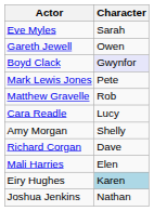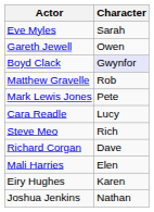 <table class="wikitable">
 <tr>
 <th align=center>Actor</th>
 <th align=center>Character</th>
 </tr>
 <tr>
 <td><a href='#'>Eve Myles</a></td>
 <td>Sarah</td>
 </tr>
 <tr>
 <td><a href='#'>Gareth Jewell</a></td>
 <td>Owen</td>
 </tr>
 <tr>
 <td><a href='#'>Boyd Clack</a></td>
 <td style="background: lavender;">Gwynfor</td>
 </tr>
 <tr>
+<td><a href='#'>Matthew Gravelle</a></td>
+<td>Rob</td>
+</tr>
+<tr>
 <td><a href='#'>Mark Lewis Jones</a></td>
 <td>Pete</td>
-</tr>
-<tr>
-<td><a href='#'>Matthew Gravelle</a></td>
-<td>Rob</td>
 </tr>
 <tr>
 <td><a href='#'>Cara Readle</a></td>
 <td>Lucy</td>
 </tr>
 <tr>
-<td>Amy Morgan</td>
-<td>Shelly</td>
+<td><a href='#'>Steve Meo</a></td>
+<td>Rich</td>
 </tr>
 <tr>
 <td><a href='#'>Richard Corgan</a></td>
 <td>Dave</td>
 </tr>
 <tr>
 <td><a href='#'>Mali Harries</a></td>
 <td>Elen</td>
 </tr>
 <tr>
 <td>Eiry Hughes</td>
-<td style="background: lightblue;">Karen</td>
+<td>Karen</td>
 </tr>
 <tr>
 <td>Joshua Jenkins</td>
 <td>Nathan</td>
 </tr>
 </table>
